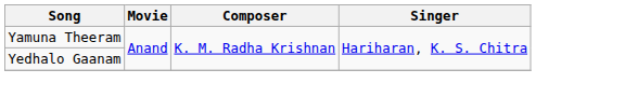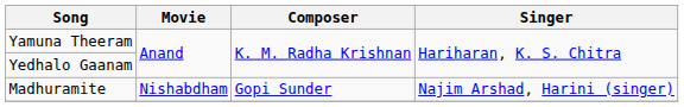 <table class="wikitable">
 <tr>
 <th>Song</th>
 <th>Movie</th>
 <th>Composer</th>
 <th>Singer</th>
 </tr>
 <tr>
 <td>Yamuna Theeram</td>
 <td rowspan="2"><a href='#'>Anand</a></td>
 <td rowspan="2"><a href='#'>K. M. Radha Krishnan</a></td>
 <td rowspan="2"><a href='#'>Hariharan</a>, <a href='#'>K. S. Chitra</a></td>
 </tr>
 <tr>
 <td>Yedhalo Gaanam</td>
 </tr>
 <tr>
+<td>Madhuramite</td>
+<td><a href='#'>Nishabdham</a></td>
+<td><a href='#'>Gopi Sunder</a></td>
+<td><a href='#'>Najim Arshad</a>, <a href='#'>Harini (singer)</a></td>
+</tr>
+<tr>
 </tr>
 </table>
